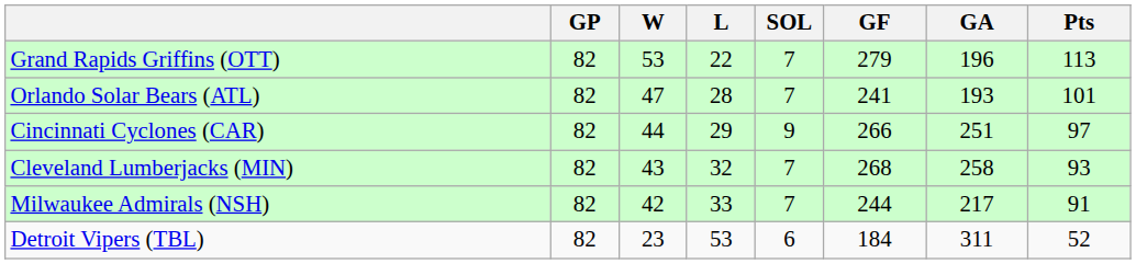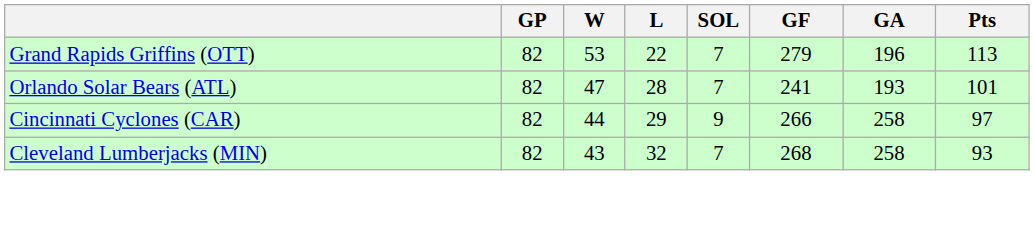 <table class="wikitable">
 <tr>
 <th width="40%"></th>
 <th width="5%">GP</th>
 <th width="5%">W</th>
 <th width="5%">L</th>
 <th width="5%">SOL</th>
 <th width="7.5%">GF</th>
 <th width="7.5%">GA</th>
 <th width="7.5%">Pts</th>
 </tr>
 <tr align="center" bgcolor="#CCFFCC">
 <td align="left"><a href='#'>Grand Rapids Griffins</a> (<a href='#'>OTT</a>)</td>
 <td>82</td>
 <td>53</td>
 <td>22</td>
 <td>7</td>
 <td>279</td>
 <td>196</td>
 <td>113</td>
 </tr>
 <tr align="center" bgcolor="#CCFFCC">
 <td align="left"><a href='#'>Orlando Solar Bears</a> (<a href='#'>ATL</a>)</td>
 <td>82</td>
 <td>47</td>
 <td>28</td>
 <td>7</td>
 <td>241</td>
 <td>193</td>
 <td>101</td>
 </tr>
 <tr align="center" bgcolor="#CCFFCC">
 <td align="left"><a href='#'>Cincinnati Cyclones</a> (<a href='#'>CAR</a>)</td>
 <td>82</td>
 <td>44</td>
 <td>29</td>
 <td>9</td>
 <td>266</td>
-<td>251</td>
+<td>258</td>
 <td>97</td>
 </tr>
 <tr align="center" bgcolor="#CCFFCC">
 <td align="left"><a href='#'>Cleveland Lumberjacks</a> (<a href='#'>MIN</a>)</td>
 <td>82</td>
 <td>43</td>
 <td>32</td>
 <td>7</td>
 <td>268</td>
 <td>258</td>
 <td>93</td>
 </tr>
-<tr align="center" bgcolor="#CCFFCC">
-<td align="left"><a href='#'>Milwaukee Admirals</a> (<a href='#'>NSH</a>)</td>
-<td>82</td>
-<td>42</td>
-<td>33</td>
-<td>7</td>
-<td>244</td>
-<td>217</td>
-<td>91</td>
-</tr>
-<tr align="center">
-<td align="left"><a href='#'>Detroit Vipers</a> (<a href='#'>TBL</a>)</td>
-<td>82</td>
-<td>23</td>
-<td>53</td>
-<td>6</td>
-<td>184</td>
-<td>311</td>
-<td>52</td>
-</tr>
 </table>
